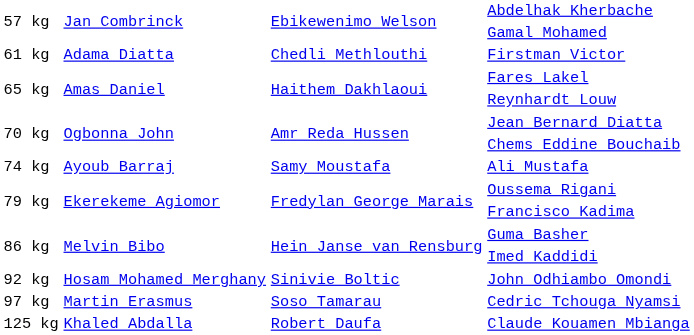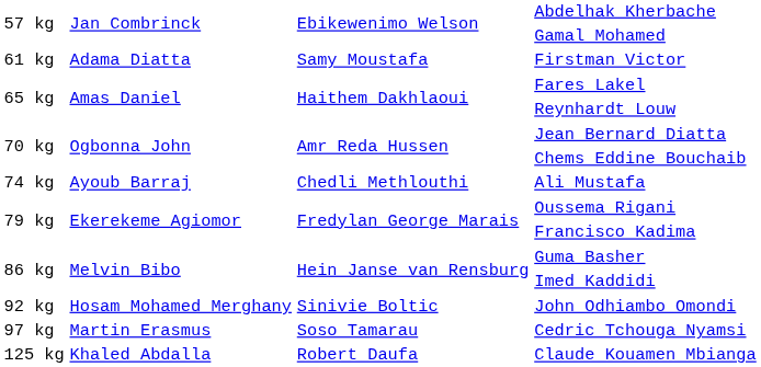 <table>
 <tr>
 <td rowspan=2>57 kg</td>
 <td rowspan=2> <a href='#'>Jan Combrinck</a></td>
 <td rowspan=2> <a href='#'>Ebikewenimo Welson</a></td>
 <td> <a href='#'>Abdelhak Kherbache</a></td>
 </tr>
 <tr>
 <td> <a href='#'>Gamal Mohamed</a></td>
 </tr>
 <tr>
 <td>61 kg</td>
 <td> <a href='#'>Adama Diatta</a></td>
-<td> <a href='#'>Chedli Methlouthi</a></td>
+<td> <a href='#'>Samy Moustafa</a></td>
 <td> <a href='#'>Firstman Victor</a></td>
 </tr>
 <tr>
 <td rowspan=2>65 kg</td>
 <td rowspan=2> <a href='#'>Amas Daniel</a></td>
 <td rowspan=2> <a href='#'>Haithem Dakhlaoui</a></td>
 <td> <a href='#'>Fares Lakel</a></td>
 </tr>
 <tr>
 <td> <a href='#'>Reynhardt Louw</a></td>
 </tr>
 <tr>
 <td rowspan=2>70 kg</td>
 <td rowspan=2> <a href='#'>Ogbonna John</a></td>
 <td rowspan=2> <a href='#'>Amr Reda Hussen</a></td>
 <td> <a href='#'>Jean Bernard Diatta</a></td>
 </tr>
 <tr>
 <td> <a href='#'>Chems Eddine Bouchaib</a></td>
 </tr>
 <tr>
 <td>74 kg</td>
 <td> <a href='#'>Ayoub Barraj</a></td>
-<td> <a href='#'>Samy Moustafa</a></td>
+<td> <a href='#'>Chedli Methlouthi</a></td>
 <td> <a href='#'>Ali Mustafa</a></td>
 </tr>
 <tr>
 <td rowspan=2>79 kg</td>
 <td rowspan=2> <a href='#'>Ekerekeme Agiomor</a></td>
 <td rowspan=2> <a href='#'>Fredylan George Marais</a></td>
 <td> <a href='#'>Oussema Rigani</a></td>
 </tr>
 <tr>
 <td> <a href='#'>Francisco Kadima</a></td>
 </tr>
 <tr>
 <td rowspan=2>86 kg</td>
 <td rowspan=2> <a href='#'>Melvin Bibo</a></td>
 <td rowspan=2> <a href='#'>Hein Janse van Rensburg</a></td>
 <td> <a href='#'>Guma Basher</a></td>
 </tr>
 <tr>
 <td> <a href='#'>Imed Kaddidi</a></td>
 </tr>
 <tr>
 <td>92 kg</td>
 <td> <a href='#'>Hosam Mohamed Merghany</a></td>
 <td> <a href='#'>Sinivie Boltic</a></td>
 <td> <a href='#'>John Odhiambo Omondi</a></td>
 </tr>
 <tr>
 <td>97 kg</td>
 <td> <a href='#'>Martin Erasmus</a></td>
 <td> <a href='#'>Soso Tamarau</a></td>
 <td> <a href='#'>Cedric Tchouga Nyamsi</a></td>
 </tr>
 <tr>
 <td>125 kg</td>
 <td> <a href='#'>Khaled Abdalla</a></td>
 <td> <a href='#'>Robert Daufa</a></td>
 <td> <a href='#'>Claude Kouamen Mbianga</a></td>
 </tr>
 </table>
